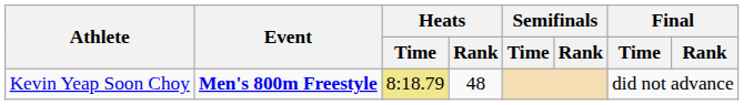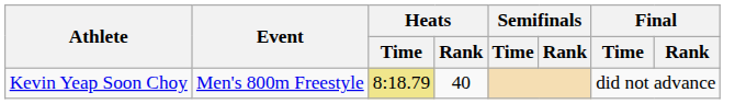 <table class=wikitable style="font-size:90%">
 <tr>
 <th rowspan="2">Athlete</th>
 <th rowspan="2">Event</th>
 <th colspan="2">Heats</th>
 <th colspan="2">Semifinals</th>
 <th colspan="2">Final</th>
 </tr>
 <tr>
 <th>Time</th>
 <th>Rank</th>
 <th>Time</th>
 <th>Rank</th>
 <th>Time</th>
 <th>Rank</th>
 </tr>
 <tr>
 <td rowspan="1"><a href='#'>Kevin Yeap Soon Choy</a></td>
-<td><strong><a href='#'>Men's 800m Freestyle</a></strong></td>
+<td><a href='#'>Men's 800m Freestyle</a></td>
 <td align=center style="background: khaki;">8:18.79</td>
-<td align=center>48</td>
+<td align=center>40</td>
 <td colspan= 2 bgcolor="wheat"></td>
 <td align=center colspan=2>did not advance</td>
 </tr>
 </table>
